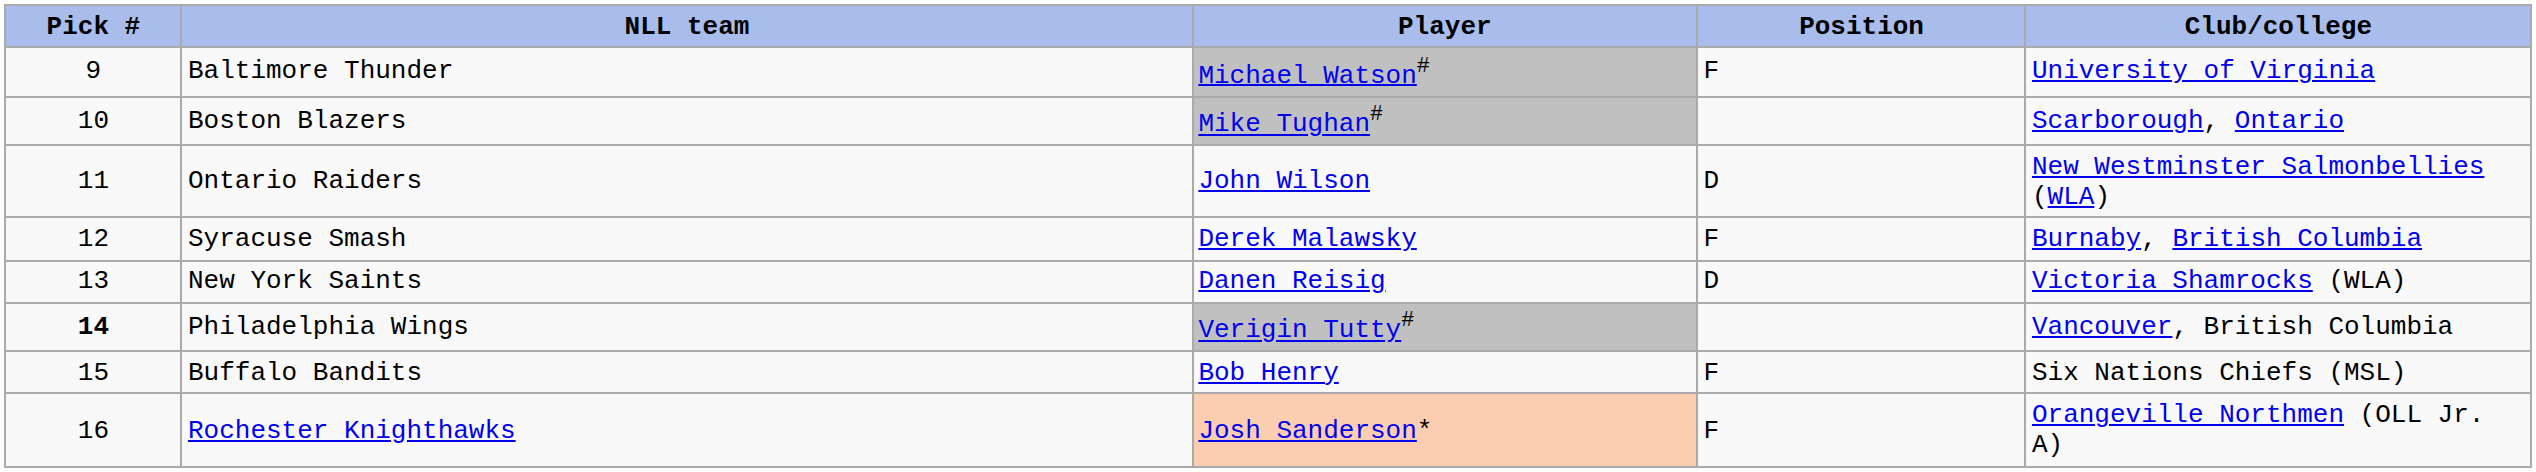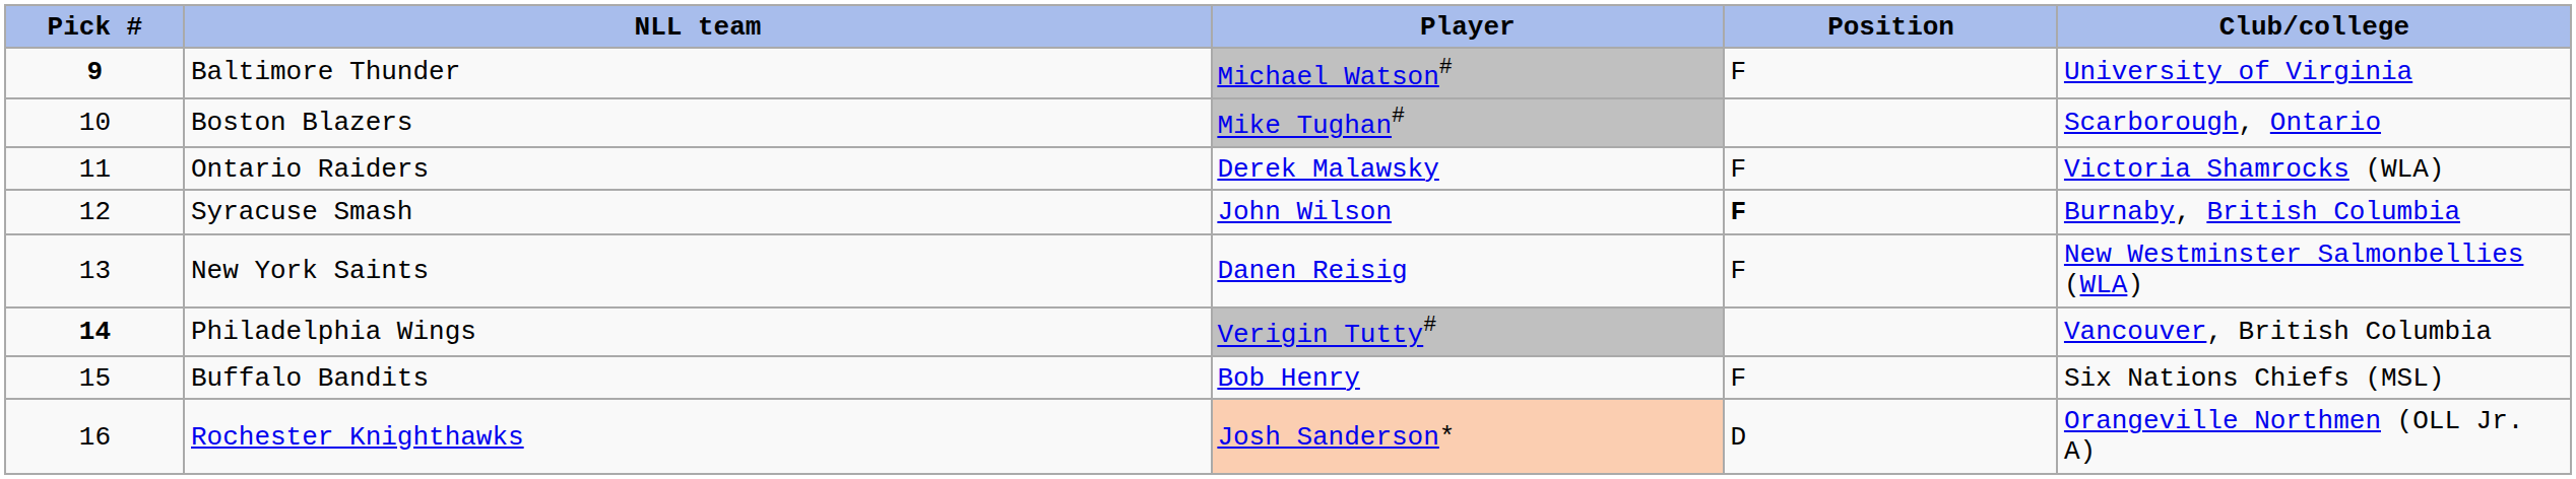 <table class="wikitable" style="width: 100%">
 <tr>
 <th style="background:#a8bdec; width:7%;">Pick #</th>
 <th style="width:40%; background:#a8bdec;">NLL team</th>
 <th style="width:20%; background:#a8bdec;">Player</th>
 <th style="width:13%; background:#a8bdec;">Position</th>
 <th style="width:20%; background:#a8bdec;">Club/college</th>
 </tr>
 <tr>
-<td align=center>9</td>
+<td align=center><strong>9</strong></td>
 <td>Baltimore Thunder</td>
 <td bgcolor="#C0C0C0"><a href='#'>Michael Watson</a><sup>#</sup></td>
 <td>F</td>
 <td><a href='#'>University of Virginia</a></td>
 </tr>
 <tr>
 <td align=center>10</td>
 <td>Boston Blazers</td>
 <td bgcolor="#C0C0C0"><a href='#'>Mike Tughan</a><sup>#</sup></td>
 <td></td>
 <td><a href='#'>Scarborough</a>, <a href='#'>Ontario</a></td>
 </tr>
 <tr>
 <td align=center>11</td>
 <td>Ontario Raiders</td>
-<td><a href='#'>John Wilson</a></td>
-<td>D</td>
-<td><a href='#'>New Westminster Salmonbellies</a> (<a href='#'>WLA</a>)</td>
+<td><a href='#'>Derek Malawsky</a></td>
+<td>F</td>
+<td><a href='#'>Victoria Shamrocks</a> (WLA)</td>
 </tr>
 <tr>
 <td align=center>12</td>
 <td>Syracuse Smash</td>
-<td><a href='#'>Derek Malawsky</a></td>
-<td>F</td>
+<td><a href='#'>John Wilson</a></td>
+<td><strong>F</strong></td>
 <td><a href='#'>Burnaby</a>, <a href='#'>British Columbia</a></td>
 </tr>
 <tr>
 <td align=center>13</td>
 <td>New York Saints</td>
 <td><a href='#'>Danen Reisig</a></td>
-<td>D</td>
-<td><a href='#'>Victoria Shamrocks</a> (WLA)</td>
+<td>F</td>
+<td><a href='#'>New Westminster Salmonbellies</a> (<a href='#'>WLA</a>)</td>
 </tr>
 <tr>
 <td align=center><strong>14</strong></td>
 <td>Philadelphia Wings</td>
 <td bgcolor="#C0C0C0"><a href='#'>Verigin Tutty</a><sup>#</sup></td>
 <td></td>
 <td><a href='#'>Vancouver</a>, British Columbia</td>
 </tr>
 <tr>
 <td align=center>15</td>
 <td>Buffalo Bandits</td>
 <td><a href='#'>Bob Henry</a></td>
 <td>F</td>
 <td>Six Nations Chiefs (MSL)</td>
 </tr>
 <tr>
 <td align=center>16</td>
 <td><a href='#'>Rochester Knighthawks</a></td>
 <td bgcolor="FBCEB1"><a href='#'>Josh Sanderson</a>*</td>
-<td>F</td>
+<td>D</td>
 <td><a href='#'>Orangeville Northmen</a> (OLL Jr. A)</td>
 </tr>
 </table>
